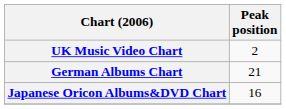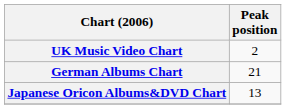 <table class="wikitable sortable plainrowheaders">
 <tr>
 <th>Chart (2006)</th>
 <th>Peak<br>position</th>
 </tr>
 <tr>
 <th scope="row"><a href='#'>UK Music Video Chart</a></th>
 <td align="center">2</td>
 </tr>
 <tr>
 <th scope="row"><a href='#'>German Albums Chart</a></th>
 <td align="center">21</td>
 </tr>
 <tr>
 <th scope="row"><a href='#'>Japanese Oricon Albums&DVD Chart</a></th>
-<td align="center">16</td>
+<td align="center">13</td>
 </tr>
 <tr>
 </tr>
 </table>
